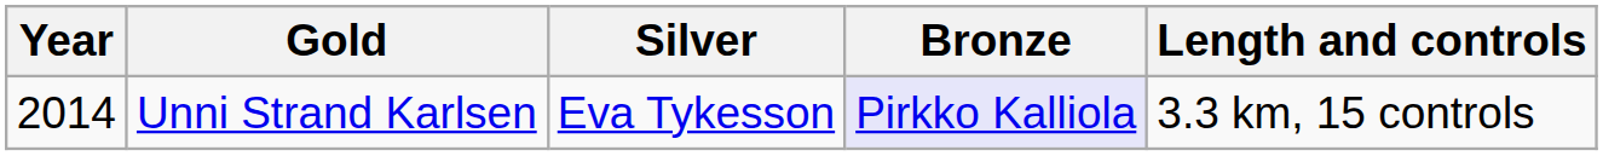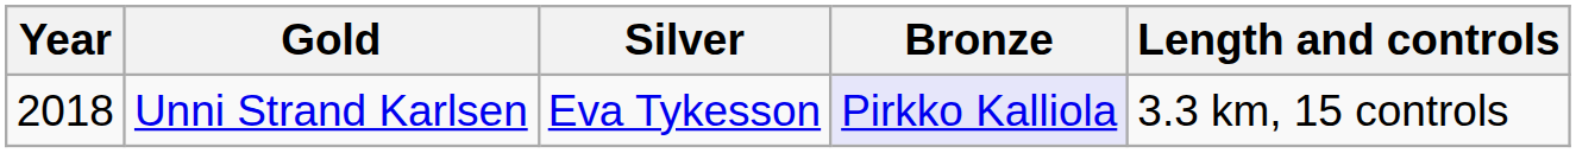 <table class="wikitable">
 <tr>
 <th>Year</th>
 <th>Gold</th>
 <th>Silver</th>
 <th>Bronze</th>
 <th>Length and controls</th>
 </tr>
 <tr>
-<td>2014</td>
+<td>2018</td>
 <td> <a href='#'>Unni Strand Karlsen</a></td>
 <td> <a href='#'>Eva Tykesson</a></td>
 <td style="background: lavender;"> <a href='#'>Pirkko Kalliola</a></td>
 <td>3.3 km, 15 controls</td>
 </tr>
 </table>
